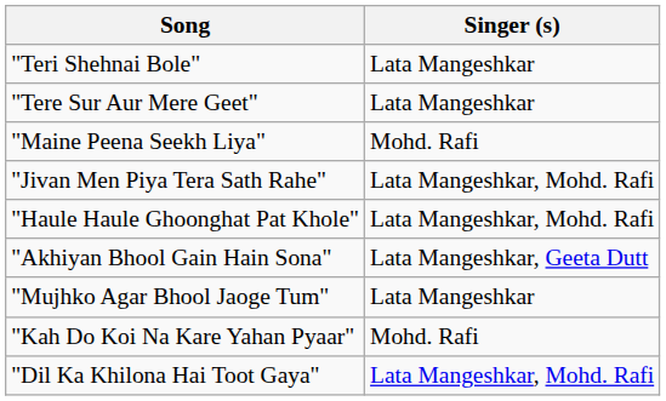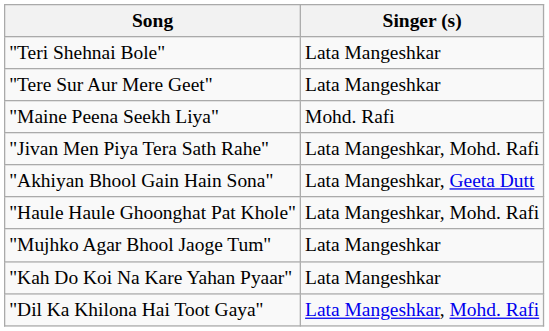 <table class="wikitable" style="font-size:95%;">
 <tr>
 <th>Song</th>
 <th>Singer (s)</th>
 </tr>
 <tr>
 <td>"Teri Shehnai Bole"</td>
 <td>Lata Mangeshkar</td>
 </tr>
 <tr>
 <td>"Tere Sur Aur Mere Geet"</td>
 <td>Lata Mangeshkar</td>
 </tr>
 <tr>
 <td>"Maine Peena Seekh Liya"</td>
 <td>Mohd. Rafi</td>
 </tr>
 <tr>
 <td>"Jivan Men Piya Tera Sath Rahe"</td>
 <td>Lata Mangeshkar, Mohd. Rafi</td>
 </tr>
 <tr>
+<td>"Akhiyan Bhool Gain Hain Sona"</td>
+<td>Lata Mangeshkar, <a href='#'>Geeta Dutt</a></td>
+</tr>
+<tr>
 <td>"Haule Haule Ghoonghat Pat Khole"</td>
 <td>Lata Mangeshkar, Mohd. Rafi</td>
-</tr>
-<tr>
-<td>"Akhiyan Bhool Gain Hain Sona"</td>
-<td>Lata Mangeshkar, <a href='#'>Geeta Dutt</a></td>
 </tr>
 <tr>
 <td>"Mujhko Agar Bhool Jaoge Tum"</td>
 <td>Lata Mangeshkar</td>
 </tr>
 <tr>
 <td>"Kah Do Koi Na Kare Yahan Pyaar"</td>
-<td>Mohd. Rafi</td>
+<td>Lata Mangeshkar</td>
 </tr>
 <tr>
 <td>"Dil Ka Khilona Hai Toot Gaya"</td>
 <td><a href='#'>Lata Mangeshkar</a>, <a href='#'>Mohd. Rafi</a></td>
 </tr>
 </table>
